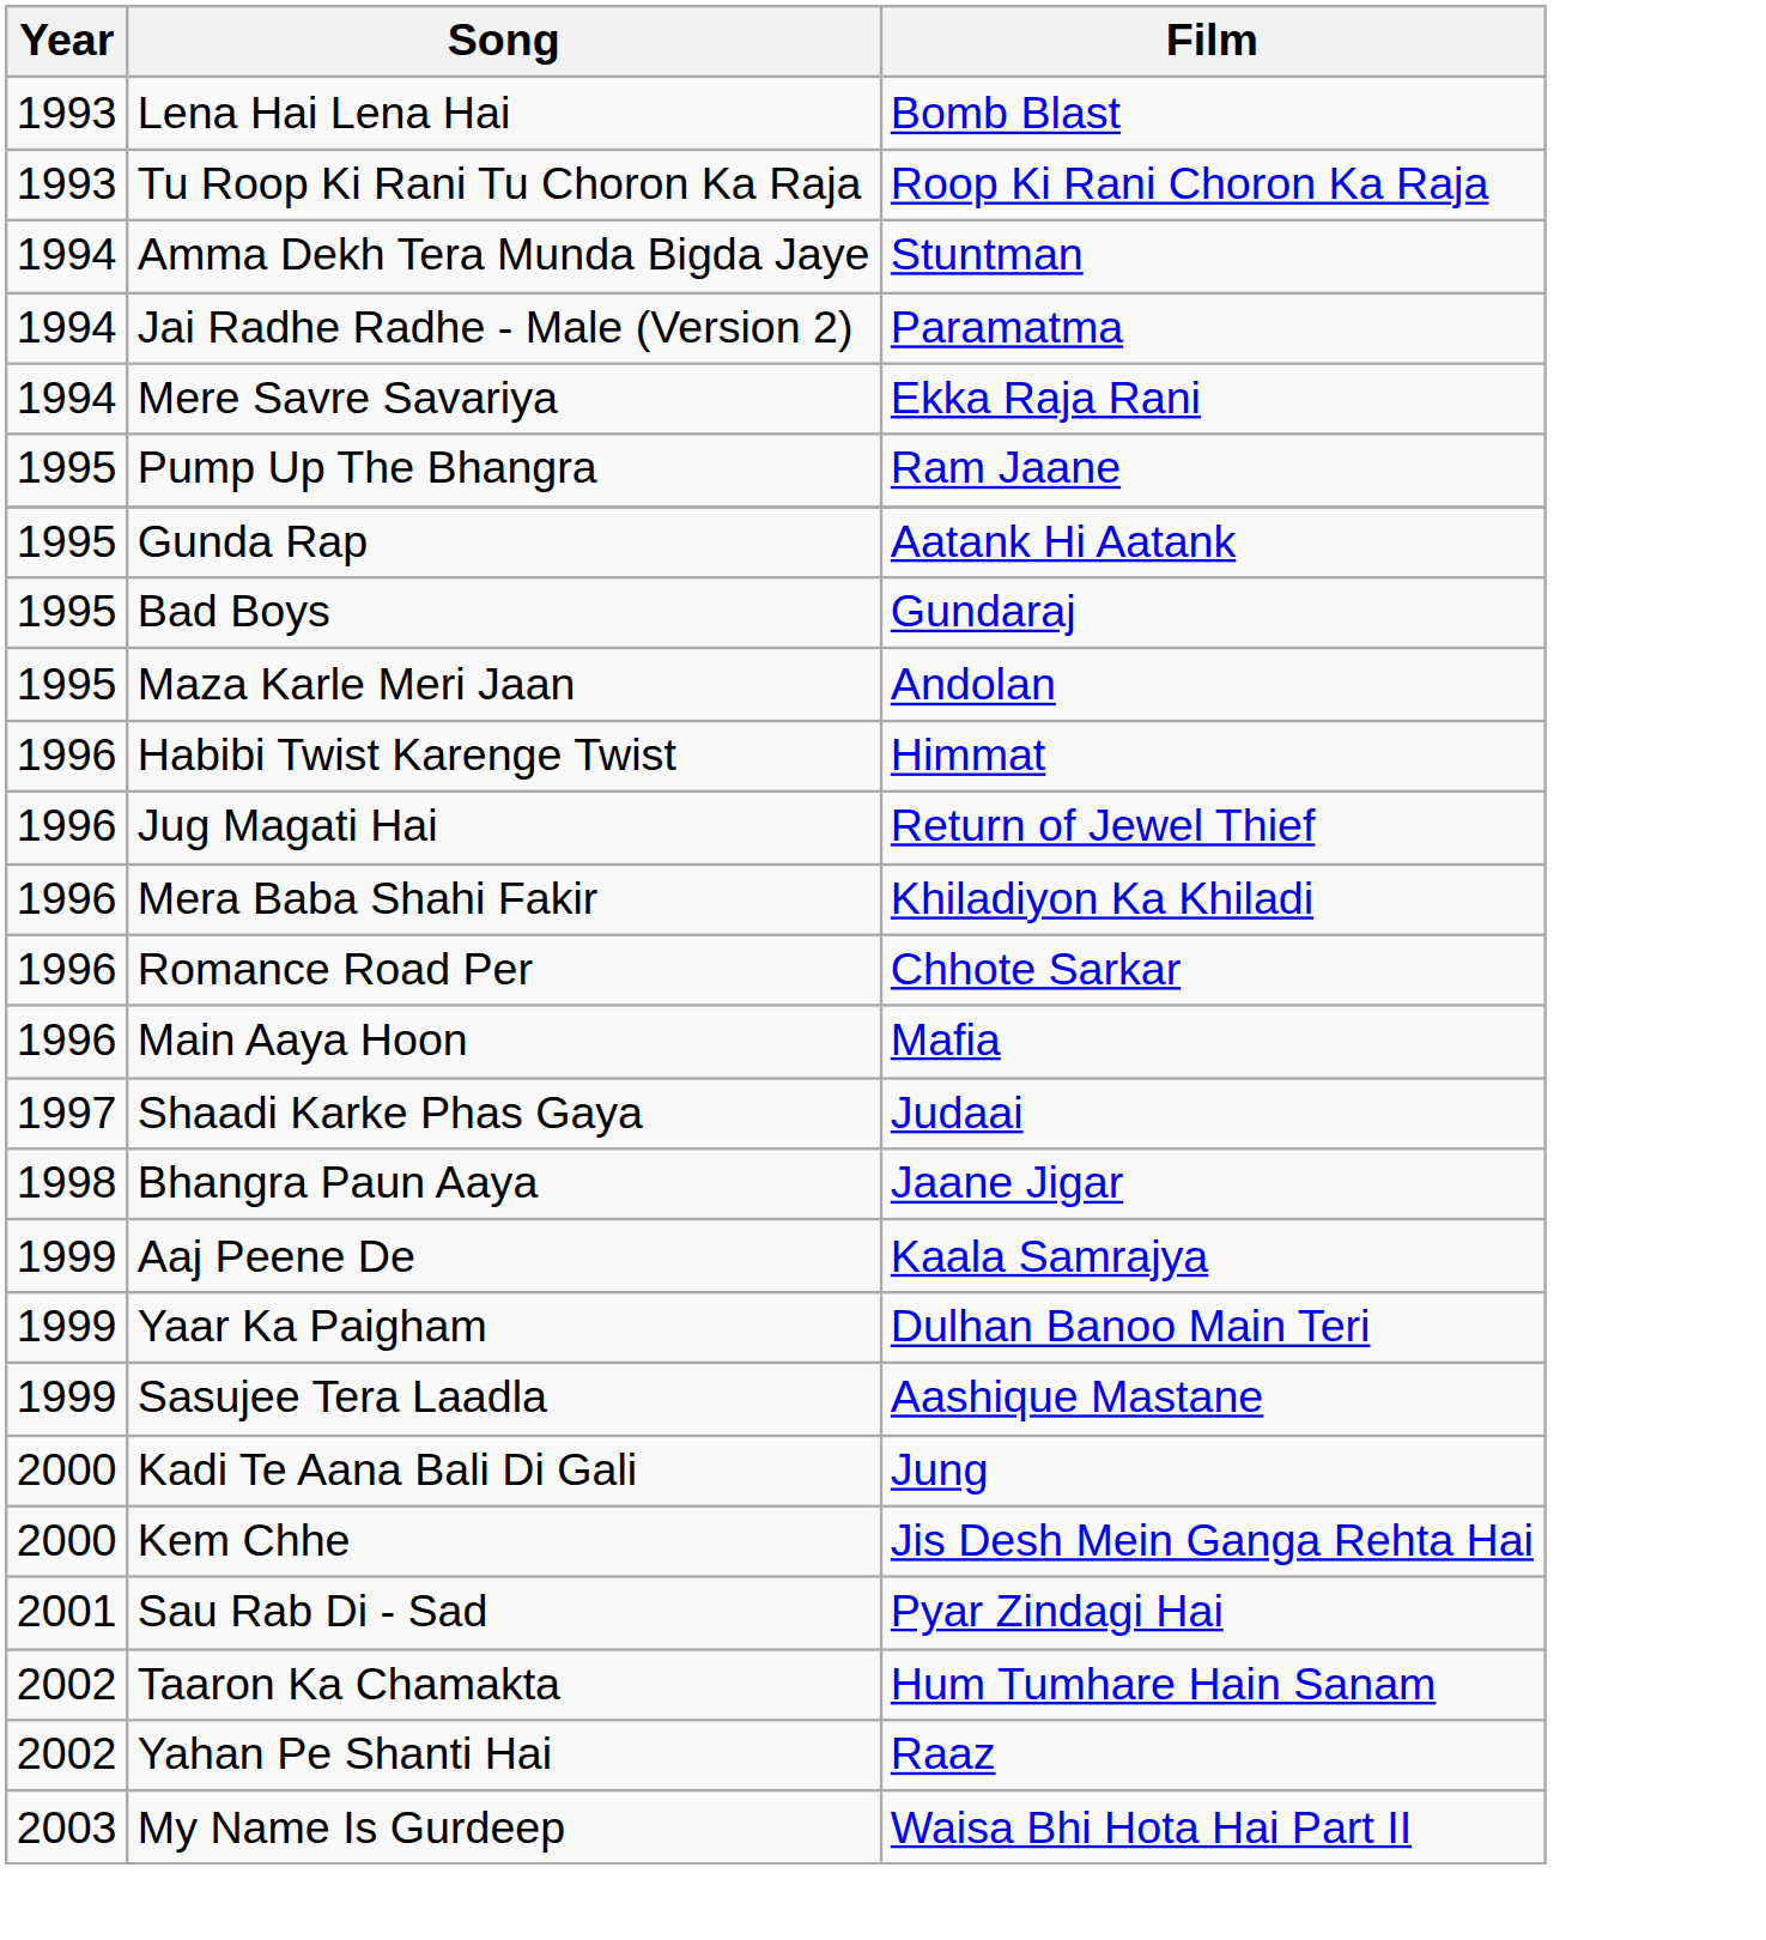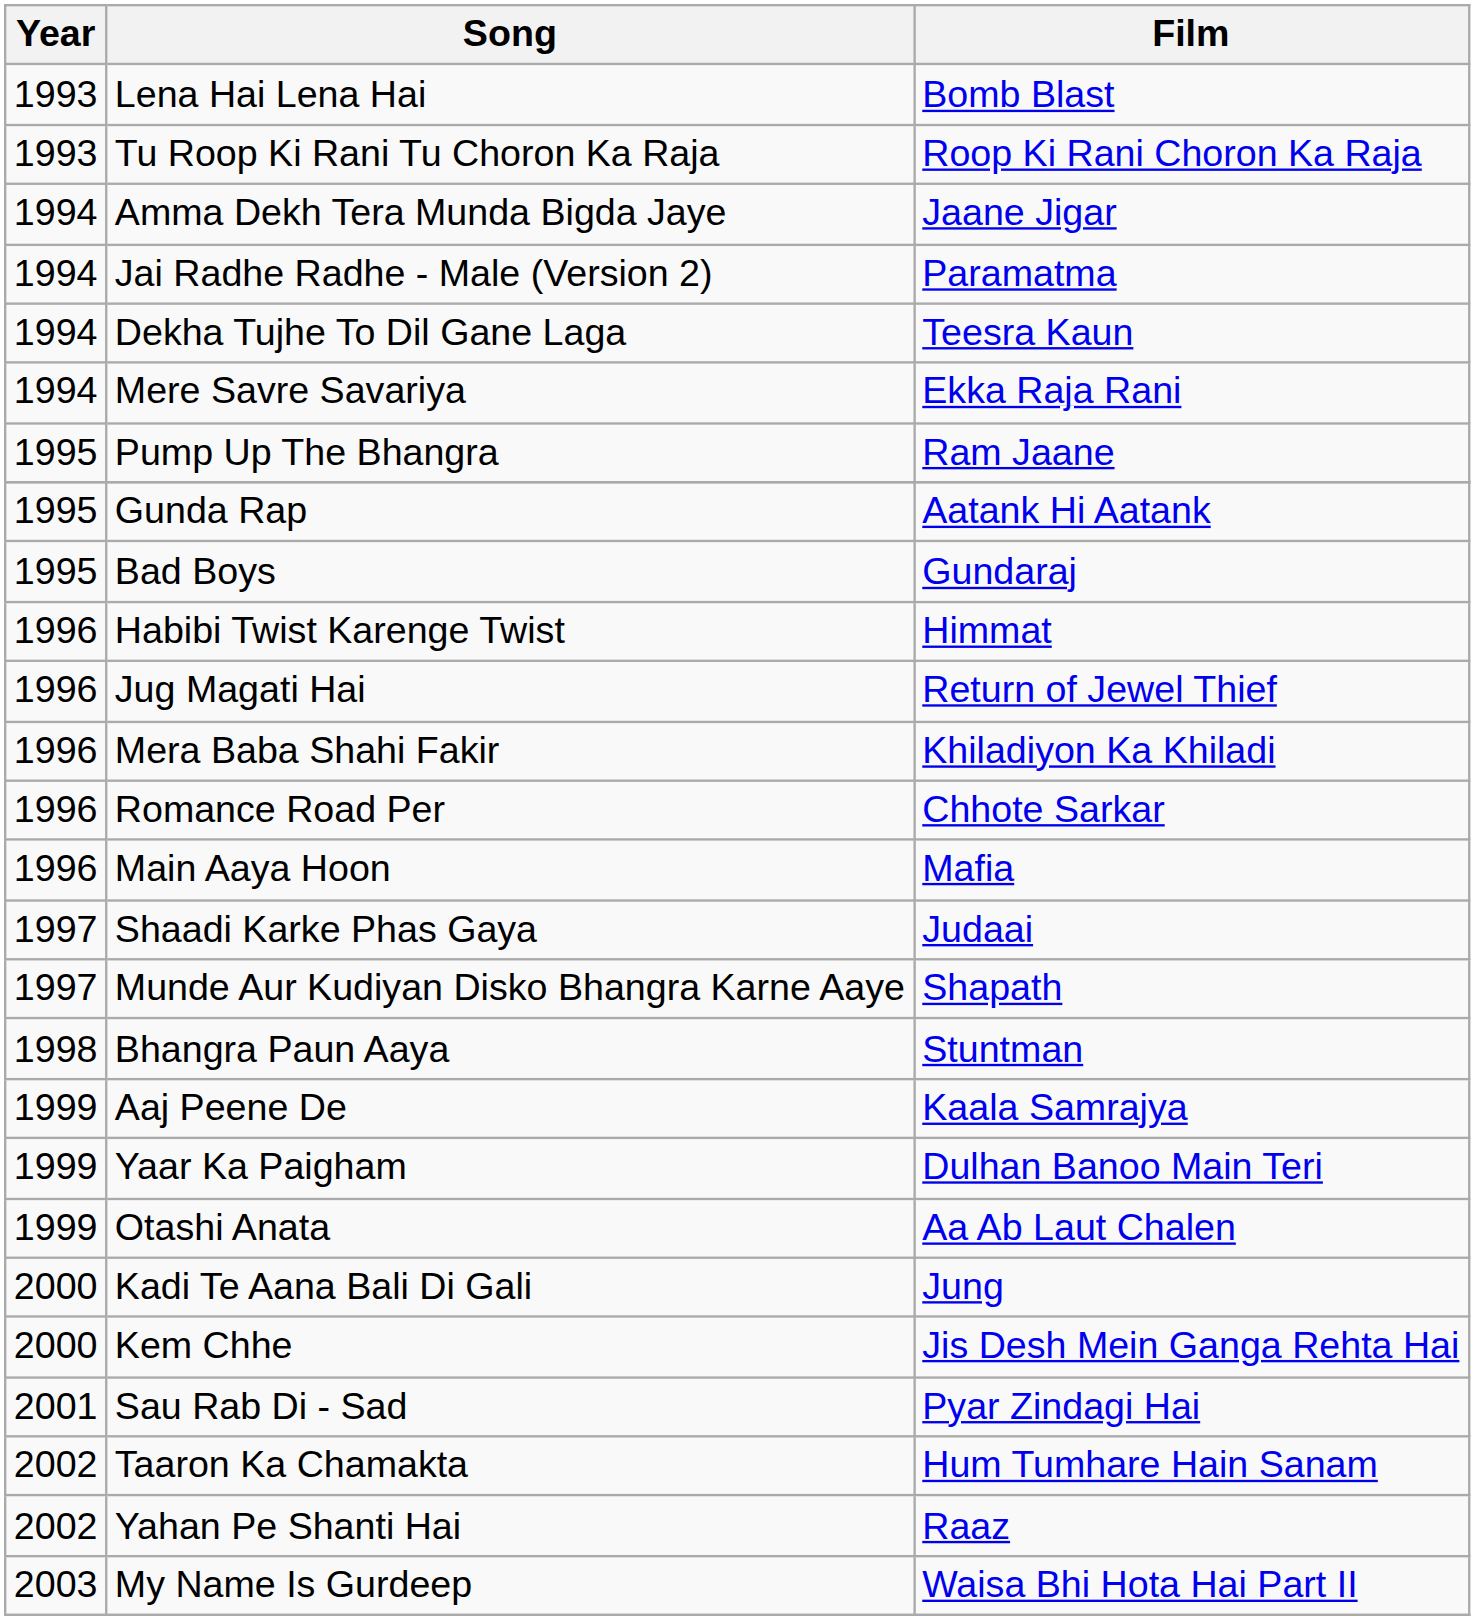 <table class="wikitable sortable">
 <tr>
 <th scope="col">Year</th>
 <th scope="col">Song</th>
 <th scope="col">Film</th>
 </tr>
 <tr>
 <td>1993</td>
 <td>Lena Hai Lena Hai</td>
 <td><a href='#'>Bomb Blast</a></td>
 </tr>
 <tr>
 <td>1993</td>
 <td>Tu Roop Ki Rani Tu Choron Ka Raja</td>
 <td><a href='#'>Roop Ki Rani Choron Ka Raja</a></td>
 </tr>
 <tr>
 <td>1994</td>
 <td>Amma Dekh Tera Munda Bigda Jaye</td>
-<td><a href='#'>Stuntman</a></td>
+<td><a href='#'>Jaane Jigar</a></td>
 </tr>
 <tr>
 <td>1994</td>
 <td>Jai Radhe Radhe - Male (Version 2)</td>
 <td><a href='#'>Paramatma</a></td>
+</tr>
+<tr>
+<td>1994</td>
+<td>Dekha Tujhe To Dil Gane Laga</td>
+<td><a href='#'>Teesra Kaun</a></td>
 </tr>
 <tr>
 <td>1994</td>
 <td>Mere Savre Savariya</td>
 <td><a href='#'>Ekka Raja Rani</a></td>
 </tr>
 <tr>
 <td>1995</td>
 <td>Pump Up The Bhangra</td>
 <td><a href='#'>Ram Jaane</a></td>
 </tr>
 <tr>
 </tr>
 <tr>
 <td>1995</td>
 <td>Gunda Rap</td>
 <td><a href='#'>Aatank Hi Aatank</a></td>
 </tr>
 <tr>
 <td>1995</td>
 <td>Bad Boys</td>
 <td><a href='#'>Gundaraj</a></td>
-</tr>
-<tr>
-<td>1995</td>
-<td>Maza Karle Meri Jaan</td>
-<td><a href='#'>Andolan</a></td>
 </tr>
 <tr>
 <td>1996</td>
 <td>Habibi Twist Karenge Twist</td>
 <td><a href='#'>Himmat</a></td>
 </tr>
 <tr>
 <td>1996</td>
 <td>Jug Magati Hai</td>
 <td><a href='#'>Return of Jewel Thief</a></td>
 </tr>
 <tr>
 <td>1996</td>
 <td>Mera Baba Shahi Fakir</td>
 <td><a href='#'>Khiladiyon Ka Khiladi</a></td>
 </tr>
 <tr>
 <td>1996</td>
 <td>Romance Road Per</td>
 <td><a href='#'>Chhote Sarkar</a></td>
 </tr>
 <tr>
 <td>1996</td>
 <td>Main Aaya Hoon</td>
 <td><a href='#'>Mafia</a></td>
 </tr>
 <tr>
 <td>1997</td>
 <td>Shaadi Karke Phas Gaya</td>
 <td><a href='#'>Judaai</a></td>
 </tr>
 <tr>
+<td>1997</td>
+<td>Munde Aur Kudiyan Disko Bhangra Karne Aaye</td>
+<td><a href='#'>Shapath</a></td>
+</tr>
+<tr>
 <td>1998</td>
 <td>Bhangra Paun Aaya</td>
-<td><a href='#'>Jaane Jigar</a></td>
+<td><a href='#'>Stuntman</a></td>
 </tr>
 <tr>
 <td>1999</td>
 <td>Aaj Peene De</td>
 <td><a href='#'>Kaala Samrajya</a></td>
 </tr>
 <tr>
 <td>1999</td>
 <td>Yaar Ka Paigham</td>
 <td><a href='#'>Dulhan Banoo Main Teri</a></td>
 </tr>
 <tr>
 <td>1999</td>
-<td>Sasujee Tera Laadla</td>
-<td><a href='#'>Aashique Mastane</a></td>
+<td>Otashi Anata</td>
+<td><a href='#'>Aa Ab Laut Chalen</a></td>
 </tr>
 <tr>
 <td>2000</td>
 <td>Kadi Te Aana Bali Di Gali</td>
 <td><a href='#'>Jung</a></td>
 </tr>
 <tr>
 <td>2000</td>
 <td>Kem Chhe</td>
 <td><a href='#'>Jis Desh Mein Ganga Rehta Hai</a></td>
 </tr>
 <tr>
 <td>2001</td>
 <td>Sau Rab Di - Sad</td>
 <td><a href='#'>Pyar Zindagi Hai</a></td>
 </tr>
 <tr>
 <td>2002</td>
 <td>Taaron Ka Chamakta</td>
 <td><a href='#'>Hum Tumhare Hain Sanam</a></td>
 </tr>
 <tr>
 <td>2002</td>
 <td>Yahan Pe Shanti Hai</td>
 <td><a href='#'>Raaz</a></td>
 </tr>
 <tr>
 <td>2003</td>
 <td>My Name Is Gurdeep</td>
 <td><a href='#'>Waisa Bhi Hota Hai Part II</a></td>
 </tr>
 <tr>
 </tr>
 </table>
